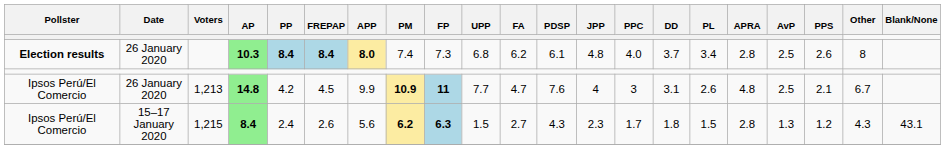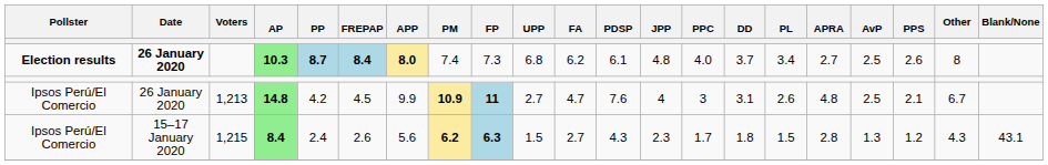 <table class="wikitable" style="text-align:center; font-size:95%; line-height:16px;">
 <tr>
 <th style="width:175px;"><small>Pollster</small></th>
 <th style="width:95px;"><small>Date</small></th>
 <th style="width:50px;"><small>Voters</small></th>
 <th style="width:50px;"><br><small><strong>AP</strong></small></th>
 <th style="width:50px;"><br><small><strong>PP</strong></small></th>
 <th style="width:50px;"><br><small><strong>FREPAP</strong></small></th>
 <th style="width:50px;"><br><small><strong>APP</strong></small></th>
 <th style="width:50px;"><br><small><strong>PM</strong></small></th>
 <th style="width:50px;"><br><small><strong>FP</strong></small></th>
 <th style="width:50px;"><br><small><strong>UPP</strong></small></th>
 <th style="width:50px;"><br><small><strong>FA</strong></small></th>
 <th style="width:50px;"><br><small><strong>PDSP</strong></small></th>
 <th style="width:50px;"><br><small><strong>JPP</strong></small></th>
 <th style="width:50px;"><br><small><strong>PPC</strong></small></th>
 <th style="width:50px;"><br><small><strong>DD</strong></small></th>
 <th style="width:50px;"><br><small><strong>PL</strong></small></th>
 <th style="width:50px;"><br><small><strong>APRA</strong></small></th>
 <th style="width:50px;"><br><small><strong>AvP</strong></small></th>
 <th style="width:50px;"><br><small><strong>PPS</strong></small></th>
 <th style="width:50px;"><small>Other</small></th>
 <th style="width:50px;"><small>Blank/None</small></th>
 </tr>
 <tr>
 <th colspan=19></th>
 </tr>
 <tr>
 <td><strong>Election results</strong></td>
-<td>26 January 2020</td>
+<td><strong>26 January 2020</strong></td>
 <td></td>
 <td style="background:lightgreen"><strong>10.3</strong></td>
-<td align="center" style="background:lightblue"><strong>8.4</strong></td>
+<td align="center" style="background:lightblue"><strong>8.7</strong></td>
 <td align="center" style="background:lightblue"><strong>8.4</strong></td>
 <td align="center" style="background:#fceca2"><strong>8.0</strong></td>
 <td>7.4</td>
 <td>7.3</td>
 <td>6.8</td>
 <td>6.2</td>
 <td>6.1</td>
 <td>4.8</td>
 <td>4.0</td>
 <td>3.7</td>
 <td>3.4</td>
-<td>2.8</td>
+<td>2.7</td>
 <td>2.5</td>
 <td>2.6</td>
 <td>8</td>
 <td></td>
 </tr>
 <tr>
 <td colspan=19></td>
 </tr>
 <tr>
 <td>Ipsos Perú/El Comercio<br></td>
 <td>26 January 2020</td>
 <td>1,213</td>
 <td style="background:lightgreen"><strong>14.8</strong></td>
 <td>4.2</td>
 <td>4.5</td>
 <td>9.9</td>
 <td align="center" style="background:#fceca2"><strong>10.9</strong></td>
 <td align="center" style="background:lightblue"><strong>11</strong></td>
-<td>7.7</td>
+<td>2.7</td>
 <td>4.7</td>
 <td>7.6</td>
 <td>4</td>
 <td>3</td>
 <td>3.1</td>
 <td>2.6</td>
 <td>4.8</td>
 <td>2.5</td>
 <td>2.1</td>
 <td>6.7</td>
 <td></td>
 </tr>
 <tr>
 <td>Ipsos Perú/El Comercio<br></td>
 <td>15–17 January 2020</td>
 <td>1,215</td>
 <td style="background:lightgreen"><strong>8.4</strong></td>
 <td>2.4</td>
 <td>2.6</td>
 <td>5.6</td>
 <td align="center" style="background:#fceca2"><strong>6.2</strong></td>
 <td align="center" style="background:lightblue"><strong>6.3</strong></td>
 <td>1.5</td>
 <td>2.7</td>
 <td>4.3</td>
 <td>2.3</td>
 <td>1.7</td>
 <td>1.8</td>
 <td>1.5</td>
 <td>2.8</td>
 <td>1.3</td>
 <td>1.2</td>
 <td>4.3</td>
 <td>43.1</td>
 </tr>
 <tr>
 </tr>
 </table>
